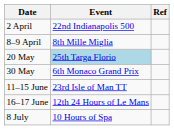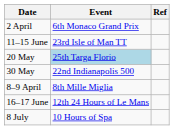 <table class="wikitable" style="font-size: 85%">
 <tr>
 <th>Date</th>
 <th>Event</th>
 <th>Ref</th>
 </tr>
 <tr>
 <td>2 April</td>
-<td><a href='#'>22nd Indianapolis 500</a></td>
+<td><a href='#'>6th Monaco Grand Prix</a></td>
 <td></td>
 </tr>
 <tr>
-<td>8–9 April</td>
-<td><a href='#'>8th Mille Miglia</a></td>
+<td>11–15 June</td>
+<td><a href='#'>23rd Isle of Man TT</a></td>
 <td></td>
 </tr>
 <tr>
 <td>20 May</td>
 <td style="background: lightblue;"><a href='#'>25th Targa Florio</a></td>
 <td></td>
 </tr>
 <tr>
 <td>30 May</td>
-<td><a href='#'>6th Monaco Grand Prix</a></td>
+<td><a href='#'>22nd Indianapolis 500</a></td>
 <td></td>
 </tr>
 <tr>
-<td>11–15 June</td>
-<td><a href='#'>23rd Isle of Man TT</a></td>
+<td>8–9 April</td>
+<td><a href='#'>8th Mille Miglia</a></td>
 <td></td>
 </tr>
 <tr>
 <td>16–17 June</td>
 <td><a href='#'>12th 24 Hours of Le Mans</a></td>
 <td></td>
 </tr>
 <tr>
 <td>8 July</td>
 <td><a href='#'>10 Hours of Spa</a></td>
 <td></td>
 </tr>
 </table>
